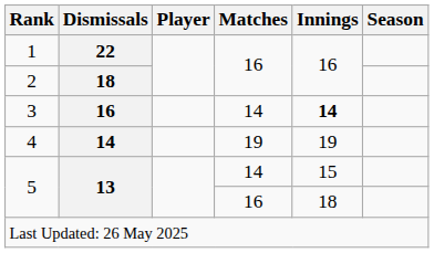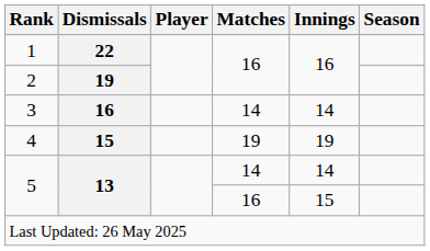 <table class="wikitable">
 <tr>
 <th>Rank</th>
 <th>Dismissals</th>
 <th>Player</th>
 <th>Matches</th>
 <th>Innings</th>
 <th>Season</th>
 </tr>
 <tr>
 <td align=center>1</td>
 <th scope=row style=text-align:center;>22</th>
 <td rowspan=2></td>
 <td align=center rowspan=2>16</td>
 <td align=center rowspan=2>16</td>
 <td></td>
 </tr>
 <tr>
 <td align=center>2</td>
-<th scope=row style=text-align:center;>18</th>
+<th scope=row style=text-align:center;>19</th>
 <td></td>
 </tr>
 <tr>
 <td align=center>3</td>
 <th scope=row style=text-align:center;>16</th>
 <td></td>
 <td align=center>14</td>
-<td align=center><strong>14</strong></td>
+<td align=center>14</td>
 <td></td>
 </tr>
 <tr>
 <td align=center>4</td>
-<th scope=row style=text-align:center;>14</th>
+<th scope=row style=text-align:center;>15</th>
 <td></td>
 <td align=center>19</td>
 <td align=center>19</td>
 <td></td>
 </tr>
 <tr>
 <td align=center rowspan=2>5</td>
 <th scope=row style=text-align:center; rowspan=2>13</th>
 <td rowspan=2></td>
 <td align=center>14</td>
-<td align=center>15</td>
+<td align=center>14</td>
 <td></td>
 </tr>
 <tr>
 <td align=center>16</td>
-<td align=center>18</td>
+<td align=center>15</td>
 <td></td>
 </tr>
 <tr class=sortbottom>
 <td colspan=6><small>Last Updated: 26 May 2025</small></td>
 </tr>
 </table>
